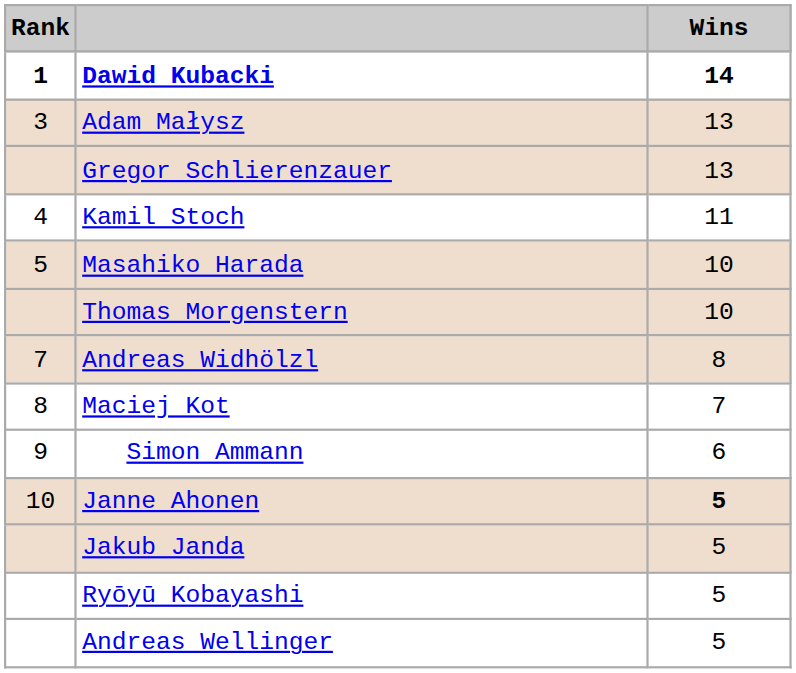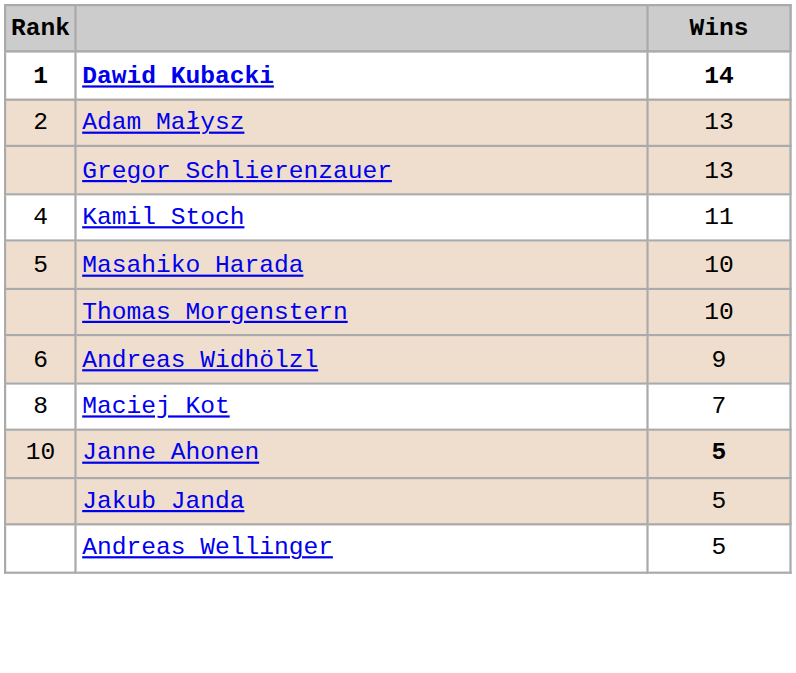 <table class="wikitable plainrowheaders" style="background:#fff; font-size:86%; line-height:16px; border:grey solid 1px; border-collapse:collapse;">
 <tr style="background:#ccc; text-align:center;">
 <th style="background:#ccc;">Rank</th>
 <th style="background:#ccc;" width="254"></th>
 <th style="background:#ccc;" width="60">Wins</th>
 </tr>
 <tr>
 <td align=center><strong>1</strong></td>
 <td> <strong><a href='#'>Dawid Kubacki</a></strong></td>
 <td align=center><strong>14</strong></td>
 </tr>
 <tr bgcolor=#EFDECD>
-<td align=center>3</td>
+<td align=center>2</td>
 <td> <a href='#'>Adam Małysz</a></td>
 <td align=center>13</td>
 </tr>
 <tr bgcolor=#EFDECD>
 <td align=center></td>
 <td> <a href='#'>Gregor Schlierenzauer</a></td>
 <td align=center>13</td>
 </tr>
 <tr>
 <td align=center>4</td>
 <td> <a href='#'>Kamil Stoch</a></td>
 <td align=center>11</td>
 </tr>
 <tr bgcolor=#EFDECD>
 <td align=center>5</td>
 <td> <a href='#'>Masahiko Harada</a></td>
 <td align=center>10</td>
 </tr>
 <tr bgcolor=#EFDECD>
 <td align=center></td>
 <td> <a href='#'>Thomas Morgenstern</a></td>
 <td align=center>10</td>
 </tr>
 <tr bgcolor=#EFDECD>
-<td align=center>7</td>
+<td align=center>6</td>
 <td> <a href='#'>Andreas Widhölzl</a></td>
-<td align=center>8</td>
+<td align=center>9</td>
 </tr>
 <tr>
 <td align=center>8</td>
 <td> <a href='#'>Maciej Kot</a></td>
 <td align=center>7</td>
-</tr>
-<tr>
-<td align=center>9</td>
-<td>   <a href='#'>Simon Ammann</a></td>
-<td align=center>6</td>
 </tr>
 <tr bgcolor=#EFDECD>
 <td align=center>10</td>
 <td> <a href='#'>Janne Ahonen</a></td>
 <td align=center><strong>5</strong></td>
 </tr>
 <tr bgcolor=#EFDECD>
 <td align=center></td>
 <td> <a href='#'>Jakub Janda</a></td>
 <td align=center>5</td>
 </tr>
 <tr>
 <td align=center></td>
-<td> <a href='#'>Ryōyū Kobayashi</a></td>
-<td align=center>5</td>
-</tr>
-<tr>
-<td align=center></td>
 <td> <a href='#'>Andreas Wellinger</a></td>
 <td align=center>5</td>
 </tr>
 </table>
